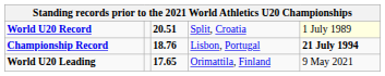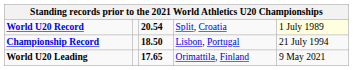 <table class="wikitable" width=65%>
 <tr>
 <th colspan=5>Standing records prior to the 2021 World Athletics U20 Championships</th>
 </tr>
 <tr>
 <td><strong><a href='#'>World U20 Record</a></strong></td>
 <td></td>
-<td><strong>20.51</strong></td>
+<td><strong>20.54</strong></td>
 <td><a href='#'>Split</a>, <a href='#'>Croatia</a></td>
 <td style="background: lightyellow;">1 July 1989</td>
 </tr>
 <tr>
 <td><strong><a href='#'>Championship Record</a></strong></td>
 <td></td>
-<td><strong>18.76</strong></td>
+<td><strong>18.50</strong></td>
 <td><a href='#'>Lisbon</a>, <a href='#'>Portugal</a></td>
-<td><strong>21 July 1994</strong></td>
+<td>21 July 1994</td>
 </tr>
 <tr>
 <td><strong>World U20 Leading</strong></td>
 <td></td>
 <td><strong>17.65</strong></td>
 <td><a href='#'>Orimattila</a>, <a href='#'>Finland</a></td>
 <td>9 May 2021</td>
 </tr>
 </table>
